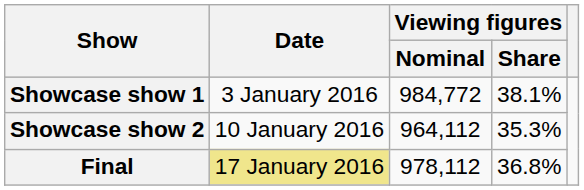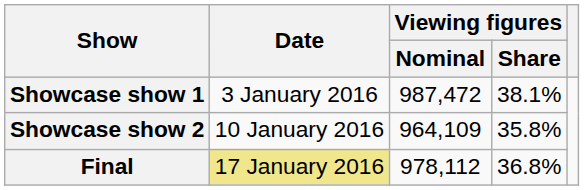 <table class="wikitable plainrowheaders sortable" style="text-align:center">
 <tr>
 <th rowspan="2">Show</th>
 <th rowspan="2">Date</th>
 <th colspan="2">Viewing figures</th>
 <th rowspan="2"></th>
 </tr>
 <tr>
 <th scope="col">Nominal</th>
 <th>Share</th>
 </tr>
 <tr>
 <th scope="row">Showcase show 1</th>
 <td>3 January 2016</td>
-<td>984,772</td>
+<td>987,472</td>
 <td>38.1%</td>
 <td rowspan="3"></td>
 </tr>
 <tr>
 <th scope="row">Showcase show 2</th>
 <td>10 January 2016</td>
-<td>964,112</td>
-<td>35.3%</td>
+<td>964,109</td>
+<td>35.8%</td>
 </tr>
 <tr>
 <th scope="row">Final</th>
 <td style="background: khaki;">17 January 2016</td>
 <td>978,112</td>
 <td>36.8%</td>
 </tr>
 </table>
